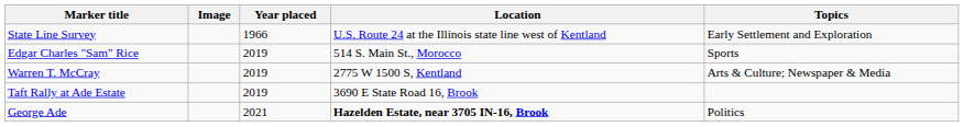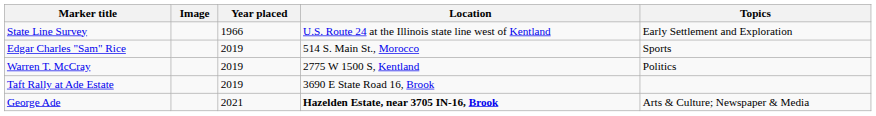 <table class="wikitable sortable" style="width:98%">
 <tr>
 <th>Marker title</th>
 <th class="unsortable">Image</th>
 <th>Year placed</th>
 <th>Location</th>
 <th>Topics</th>
 </tr>
 <tr>
 <td><a href='#'>State Line Survey</a></td>
 <td></td>
 <td>1966</td>
 <td><a href='#'>U.S. Route 24</a> at the Illinois state line west of <a href='#'>Kentland</a><br><small></small></td>
 <td>Early Settlement and Exploration</td>
 </tr>
 <tr>
 <td><a href='#'>Edgar Charles "Sam" Rice</a></td>
 <td></td>
 <td>2019</td>
 <td>514 S. Main St., <a href='#'>Morocco</a><br><small></small></td>
 <td>Sports</td>
 </tr>
 <tr>
 <td><a href='#'>Warren T. McCray</a></td>
 <td></td>
 <td>2019</td>
 <td>2775 W 1500 S, <a href='#'>Kentland</a><br><small></small></td>
-<td>Arts & Culture; Newspaper & Media</td>
+<td>Politics</td>
 </tr>
 <tr>
 <td><a href='#'>Taft Rally at Ade Estate</a></td>
 <td></td>
 <td>2019</td>
 <td>3690 E State Road 16, <a href='#'>Brook</a><br><small></small></td>
 <td></td>
 </tr>
 <tr>
 <td><a href='#'>George Ade</a></td>
 <td></td>
 <td>2021</td>
 <td><strong>Hazelden Estate, near 3705 IN-16, <a href='#'>Brook</a><br><small></small></strong></td>
-<td>Politics</td>
+<td>Arts & Culture; Newspaper & Media</td>
 </tr>
 </table>
